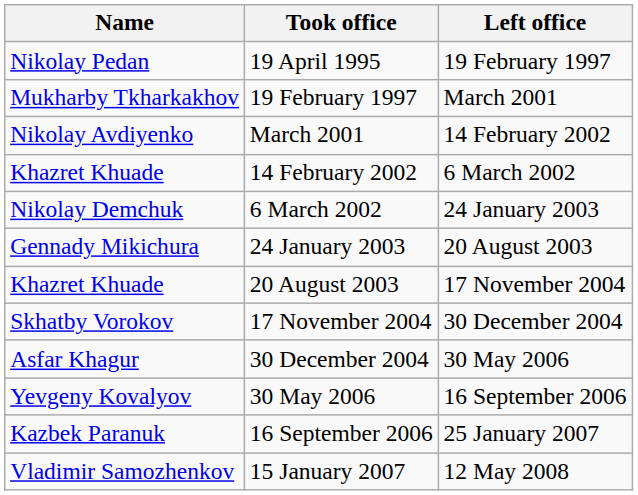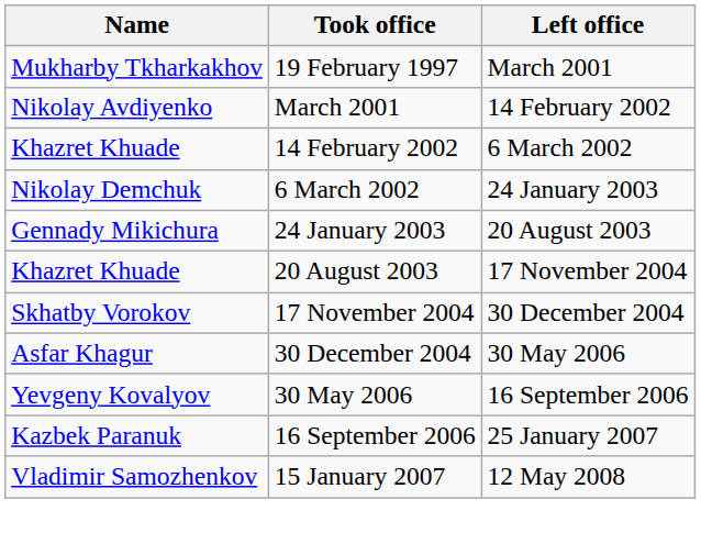 <table class="wikitable">
 <tr>
 <th>Name</th>
 <th>Took office</th>
 <th>Left office</th>
-</tr>
-<tr>
-<td><a href='#'>Nikolay Pedan</a></td>
-<td>19 April 1995</td>
-<td>19 February 1997</td>
 </tr>
 <tr>
 <td><a href='#'>Mukharby Tkharkakhov</a></td>
 <td>19 February 1997</td>
 <td>March 2001</td>
 </tr>
 <tr>
 <td><a href='#'>Nikolay Avdiyenko</a></td>
 <td>March 2001</td>
 <td>14 February 2002</td>
 </tr>
 <tr>
 <td><a href='#'>Khazret Khuade</a></td>
 <td>14 February 2002</td>
 <td>6 March 2002</td>
 </tr>
 <tr>
 <td><a href='#'>Nikolay Demchuk</a></td>
 <td>6 March 2002</td>
 <td>24 January 2003</td>
 </tr>
 <tr>
 <td><a href='#'>Gennady Mikichura</a></td>
 <td>24 January 2003</td>
 <td>20 August 2003</td>
 </tr>
 <tr>
 <td><a href='#'>Khazret Khuade</a></td>
 <td>20 August 2003</td>
 <td>17 November 2004</td>
 </tr>
 <tr>
 <td><a href='#'>Skhatby Vorokov</a></td>
 <td>17 November 2004</td>
 <td>30 December 2004</td>
 </tr>
 <tr>
 <td><a href='#'>Asfar Khagur</a></td>
 <td>30 December 2004</td>
 <td>30 May 2006</td>
 </tr>
 <tr>
 <td><a href='#'>Yevgeny Kovalyov</a></td>
 <td>30 May 2006</td>
 <td>16 September 2006</td>
 </tr>
 <tr>
 <td><a href='#'>Kazbek Paranuk</a></td>
 <td>16 September 2006</td>
 <td>25 January 2007</td>
 </tr>
 <tr>
 <td><a href='#'>Vladimir Samozhenkov</a></td>
 <td>15 January 2007</td>
 <td>12 May 2008</td>
 </tr>
 </table>
